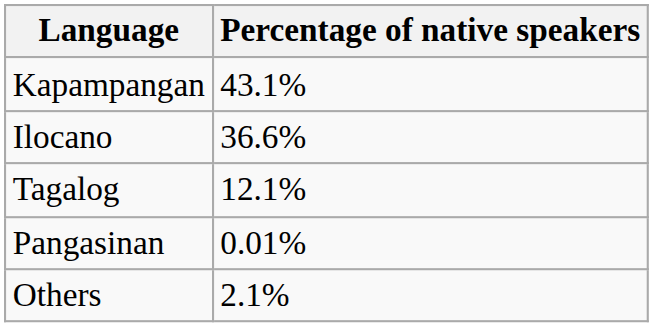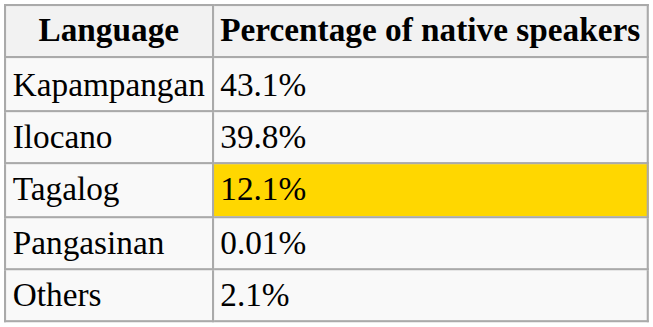 <table class="wikitable">
 <tr>
 <th>Language</th>
 <th>Percentage of native speakers</th>
 </tr>
 <tr>
 <td>Kapampangan</td>
 <td>43.1%</td>
 </tr>
 <tr>
 <td>Ilocano</td>
-<td>36.6%</td>
+<td>39.8%</td>
 </tr>
 <tr>
 <td>Tagalog</td>
-<td>12.1%</td>
+<td style="background: gold;">12.1%</td>
 </tr>
 <tr>
 <td>Pangasinan</td>
 <td>0.01%</td>
 </tr>
 <tr>
 <td>Others</td>
 <td>2.1%</td>
 </tr>
 </table>
